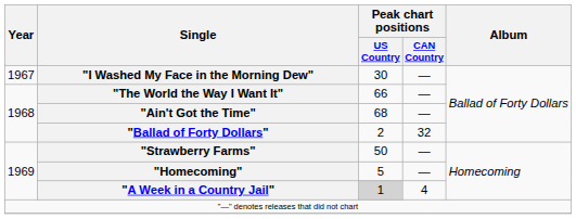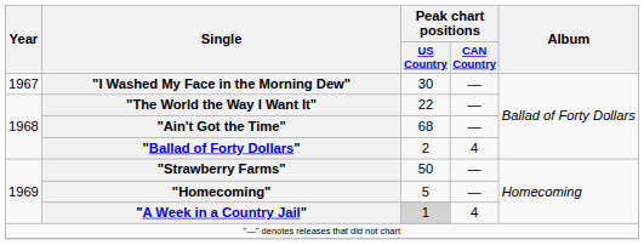 <table class="wikitable plainrowheaders" style="text-align:center;">
 <tr>
 <th rowspan="2">Year</th>
 <th rowspan="2" style="width:26em;">Single</th>
 <th colspan="2">Peak chart<br>positions</th>
 <th rowspan="2">Album</th>
 </tr>
 <tr style="font-size:smaller;">
 <th width="45"><a href='#'>US Country</a></th>
 <th width="45"><a href='#'>CAN Country</a></th>
 </tr>
 <tr>
 <td>1967</td>
 <th scope="row">"I Washed My Face in the Morning Dew"</th>
 <td>30</td>
 <td>—</td>
 <td align="left" rowspan="4"><em>Ballad of Forty Dollars</em></td>
 </tr>
 <tr>
 <td rowspan="3">1968</td>
 <th scope="row">"The World the Way I Want It"</th>
-<td>66</td>
+<td>22</td>
 <td>—</td>
 </tr>
 <tr>
 <th scope="row">"Ain't Got the Time"</th>
 <td>68</td>
 <td>—</td>
 </tr>
 <tr>
 <th scope="row">"<a href='#'>Ballad of Forty Dollars</a>"</th>
 <td>2</td>
-<td>32</td>
+<td>4</td>
 </tr>
 <tr>
 <td rowspan="3">1969</td>
 <th scope="row">"Strawberry Farms"</th>
 <td>50</td>
 <td>—</td>
 <td align="left" rowspan="3"><em>Homecoming</em></td>
 </tr>
 <tr>
 <th scope="row">"Homecoming"</th>
 <td>5</td>
 <td>—</td>
 </tr>
 <tr>
 <th scope="row">"<a href='#'>A Week in a Country Jail</a>"</th>
 <td style="background: lightgrey;">1</td>
 <td>4</td>
 </tr>
 <tr>
 <td colspan="5" style="font-size: 8pt">"—" denotes releases that did not chart</td>
 </tr>
 <tr>
 </tr>
 </table>
